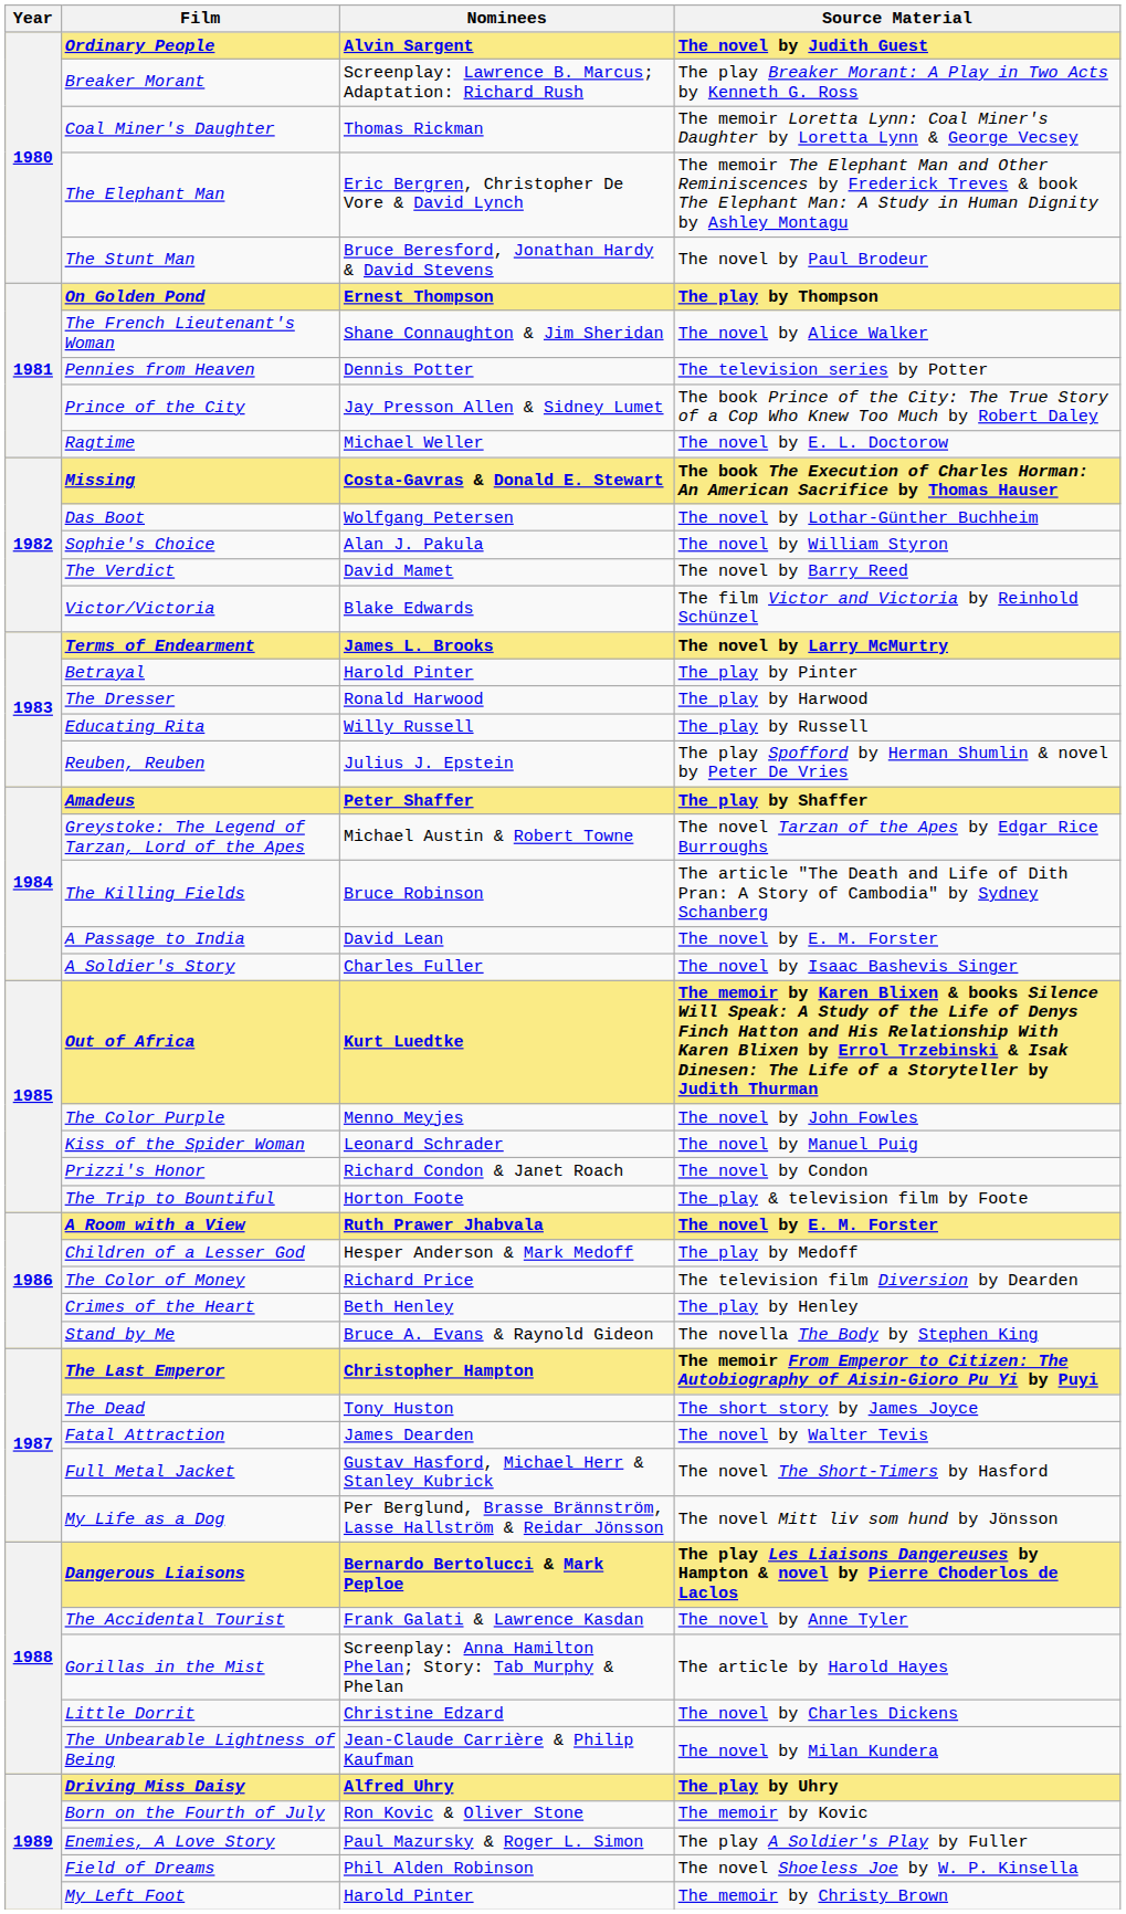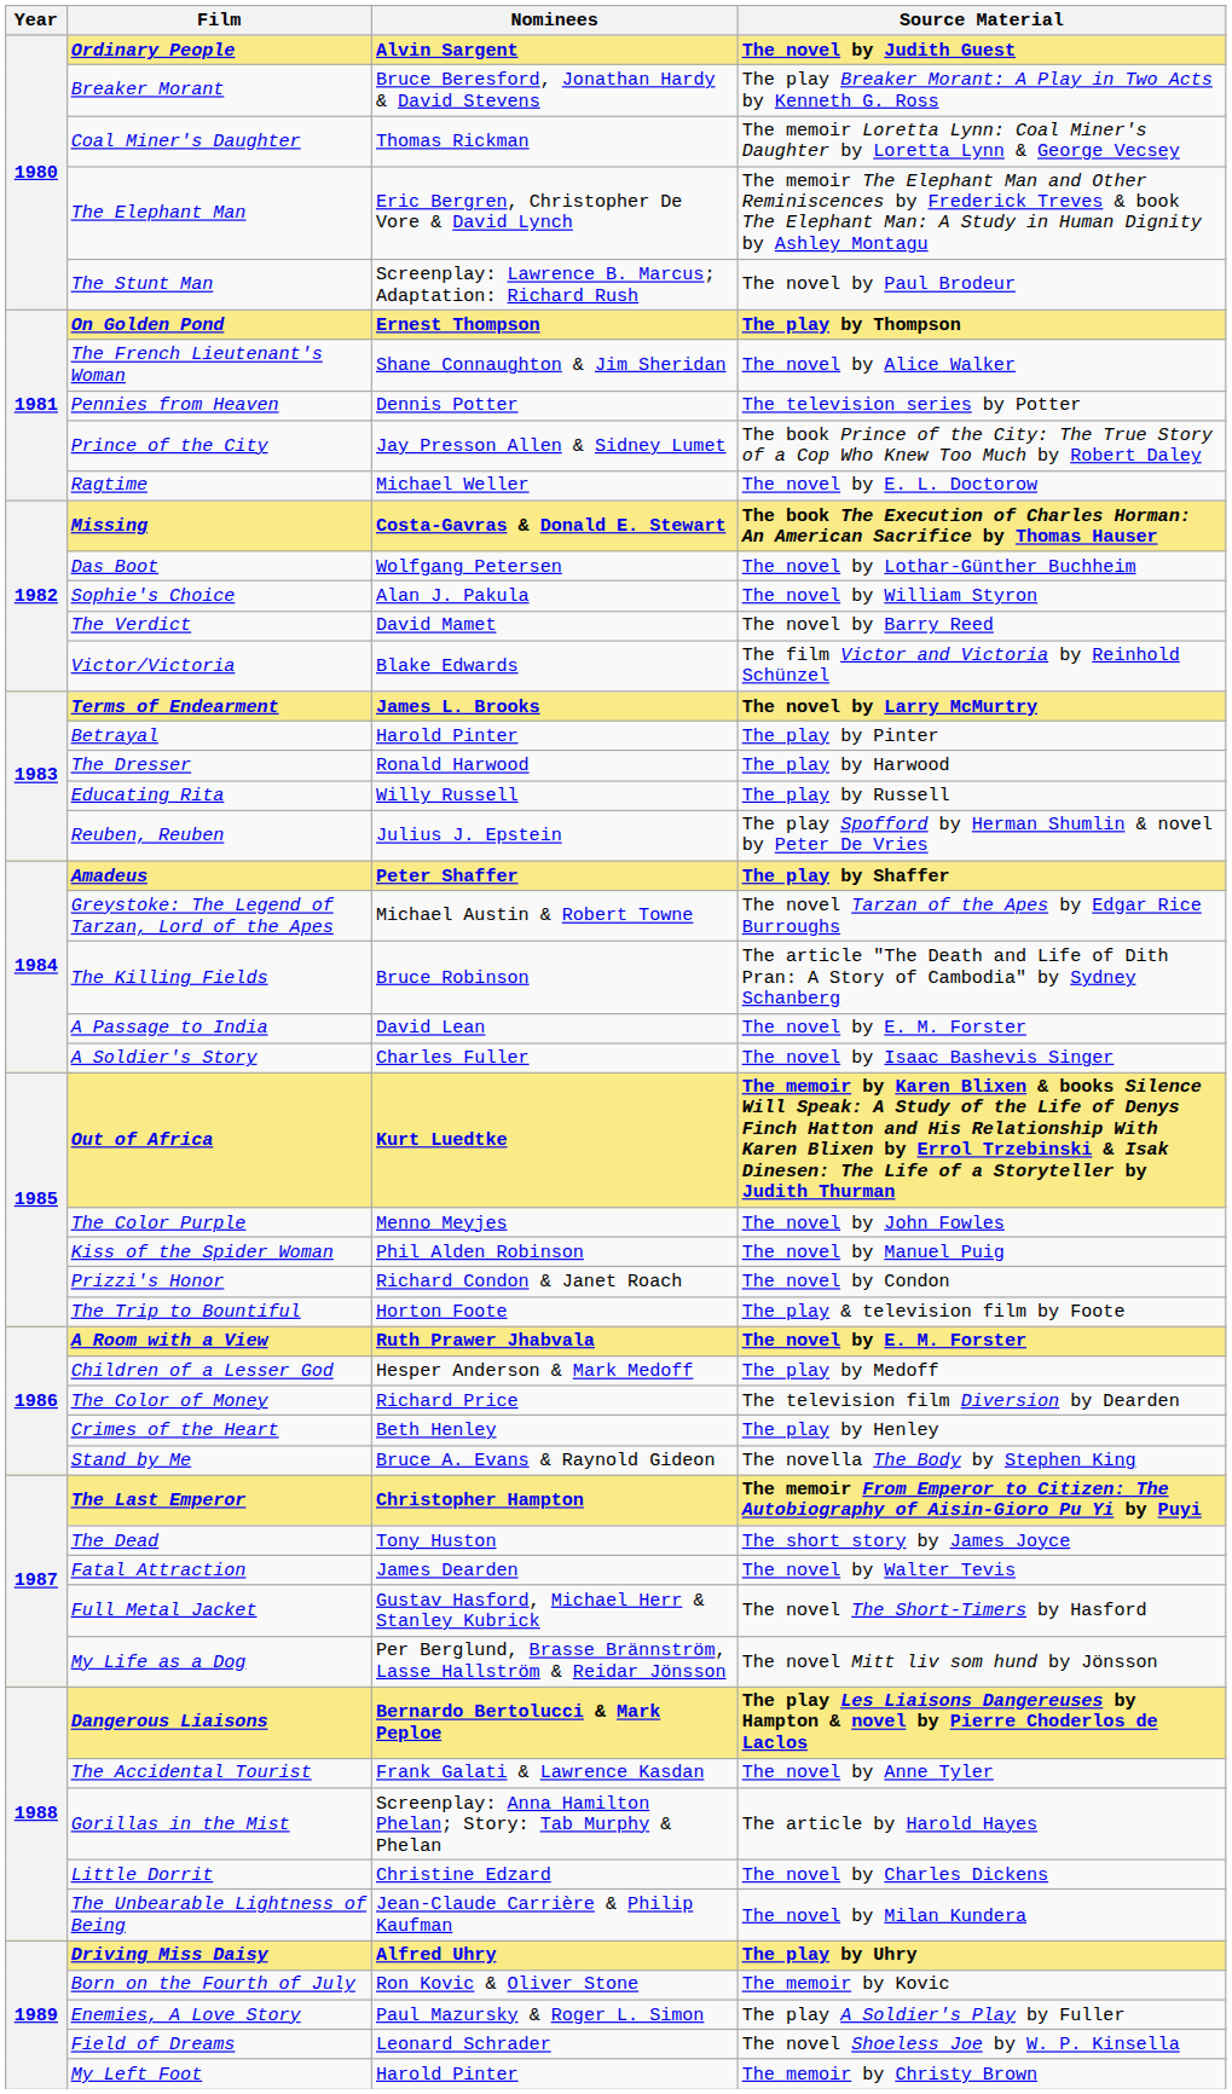 <table class="wikitable">
 <tr>
 <th width="5%">Year</th>
 <th width="25%">Film</th>
 <th width="30%">Nominees</th>
 <th width="40%">Source Material</th>
 </tr>
 <tr style="background:#FAEB86">
 <th rowspan="5"><a href='#'>1980</a><br></th>
 <td><strong><em><a href='#'>Ordinary People</a></em></strong></td>
 <td><strong><a href='#'>Alvin Sargent</a></strong></td>
 <td><strong><a href='#'>The novel</a> by <a href='#'>Judith Guest</a></strong></td>
 </tr>
 <tr>
 <td><em><a href='#'>Breaker Morant</a></em></td>
-<td>Screenplay: <a href='#'>Lawrence B. Marcus</a>; Adaptation: <a href='#'>Richard Rush</a></td>
+<td><a href='#'>Bruce Beresford</a>, <a href='#'>Jonathan Hardy</a> & <a href='#'>David Stevens</a></td>
 <td>The play <em><a href='#'>Breaker Morant: A Play in Two Acts</a></em> by <a href='#'>Kenneth G. Ross</a></td>
 </tr>
 <tr>
 <td><em><a href='#'>Coal Miner's Daughter</a></em></td>
 <td><a href='#'>Thomas Rickman</a></td>
 <td>The memoir <em>Loretta Lynn: Coal Miner's Daughter</em> by <a href='#'>Loretta Lynn</a> & <a href='#'>George Vecsey</a></td>
 </tr>
 <tr>
 <td><em><a href='#'>The Elephant Man</a></em></td>
 <td><a href='#'>Eric Bergren</a>, Christopher De Vore & <a href='#'>David Lynch</a></td>
 <td>The memoir <em>The Elephant Man and Other Reminiscences</em> by <a href='#'>Frederick Treves</a> & book <em>The Elephant Man: A Study in Human Dignity</em> by <a href='#'>Ashley Montagu</a></td>
 </tr>
 <tr>
 <td><em><a href='#'>The Stunt Man</a></em></td>
-<td><a href='#'>Bruce Beresford</a>, <a href='#'>Jonathan Hardy</a> & <a href='#'>David Stevens</a></td>
+<td>Screenplay: <a href='#'>Lawrence B. Marcus</a>; Adaptation: <a href='#'>Richard Rush</a></td>
 <td>The novel by <a href='#'>Paul Brodeur</a></td>
 </tr>
 <tr style="background:#FAEB86">
 <th rowspan="5"><a href='#'>1981</a><br></th>
 <td><strong><em><a href='#'>On Golden Pond</a></em></strong></td>
 <td><strong><a href='#'>Ernest Thompson</a></strong></td>
 <td><strong><a href='#'>The play</a> by Thompson</strong></td>
 </tr>
 <tr>
 <td><em><a href='#'>The French Lieutenant's Woman</a></em></td>
 <td><a href='#'>Shane Connaughton</a> & <a href='#'>Jim Sheridan</a></td>
 <td><a href='#'>The novel</a> by <a href='#'>Alice Walker</a></td>
 </tr>
 <tr>
 <td><em><a href='#'>Pennies from Heaven</a></em></td>
 <td><a href='#'>Dennis Potter</a></td>
 <td><a href='#'>The television series</a> by Potter</td>
 </tr>
 <tr>
 <td><em><a href='#'>Prince of the City</a></em></td>
 <td><a href='#'>Jay Presson Allen</a> & <a href='#'>Sidney Lumet</a></td>
 <td>The book <em>Prince of the City: The True Story of a Cop Who Knew Too Much</em> by <a href='#'>Robert Daley</a></td>
 </tr>
 <tr>
 <td><em><a href='#'>Ragtime</a></em></td>
 <td><a href='#'>Michael Weller</a></td>
 <td><a href='#'>The novel</a> by <a href='#'>E. L. Doctorow</a></td>
 </tr>
 <tr style="background:#FAEB86">
 <th rowspan="5"><a href='#'>1982</a><br></th>
 <td><strong><em><a href='#'>Missing</a></em></strong></td>
 <td><strong><a href='#'>Costa-Gavras</a> & <a href='#'>Donald E. Stewart</a></strong></td>
 <td><strong>The book <em>The Execution of Charles Horman: An American Sacrifice</em> by <a href='#'>Thomas Hauser</a></strong></td>
 </tr>
 <tr>
 <td><em><a href='#'>Das Boot</a></em></td>
 <td><a href='#'>Wolfgang Petersen</a></td>
 <td><a href='#'>The novel</a> by <a href='#'>Lothar-Günther Buchheim</a></td>
 </tr>
 <tr>
 <td><em><a href='#'>Sophie's Choice</a></em></td>
 <td><a href='#'>Alan J. Pakula</a></td>
 <td><a href='#'>The novel</a> by <a href='#'>William Styron</a></td>
 </tr>
 <tr>
 <td><em><a href='#'>The Verdict</a></em></td>
 <td><a href='#'>David Mamet</a></td>
 <td>The novel by <a href='#'>Barry Reed</a></td>
 </tr>
 <tr>
 <td><em><a href='#'>Victor/Victoria</a></em></td>
 <td><a href='#'>Blake Edwards</a></td>
 <td>The film <em><a href='#'>Victor and Victoria</a></em> by <a href='#'>Reinhold Schünzel</a></td>
 </tr>
 <tr style="background:#FAEB86">
 <th rowspan="5"><a href='#'>1983</a><br></th>
 <td><strong><em><a href='#'>Terms of Endearment</a></em></strong></td>
 <td><strong><a href='#'>James L. Brooks</a></strong></td>
 <td><strong>The novel by <a href='#'>Larry McMurtry</a></strong></td>
 </tr>
 <tr>
 <td><em><a href='#'>Betrayal</a></em></td>
 <td><a href='#'>Harold Pinter</a></td>
 <td><a href='#'>The play</a> by Pinter</td>
 </tr>
 <tr>
 <td><em><a href='#'>The Dresser</a></em></td>
 <td><a href='#'>Ronald Harwood</a></td>
 <td><a href='#'>The play</a> by Harwood</td>
 </tr>
 <tr>
 <td><em><a href='#'>Educating Rita</a></em></td>
 <td><a href='#'>Willy Russell</a></td>
 <td><a href='#'>The play</a> by Russell</td>
 </tr>
 <tr>
 <td><em><a href='#'>Reuben, Reuben</a></em></td>
 <td><a href='#'>Julius J. Epstein</a></td>
 <td>The play <em><a href='#'>Spofford</a></em> by <a href='#'>Herman Shumlin</a> & novel by <a href='#'>Peter De Vries</a></td>
 </tr>
 <tr style="background:#FAEB86">
 <th rowspan="5"><a href='#'>1984</a><br></th>
 <td><strong><em><a href='#'>Amadeus</a></em></strong></td>
 <td><strong><a href='#'>Peter Shaffer</a></strong></td>
 <td><strong><a href='#'>The play</a> by Shaffer</strong></td>
 </tr>
 <tr>
 <td><em><a href='#'>Greystoke: The Legend of Tarzan, Lord of the Apes</a></em></td>
 <td>Michael Austin & <a href='#'>Robert Towne</a></td>
 <td>The novel <em><a href='#'>Tarzan of the Apes</a></em> by <a href='#'>Edgar Rice Burroughs</a></td>
 </tr>
 <tr>
 <td><em><a href='#'>The Killing Fields</a></em></td>
 <td><a href='#'>Bruce Robinson</a></td>
 <td>The article "The Death and Life of Dith Pran: A Story of Cambodia" by <a href='#'>Sydney Schanberg</a></td>
 </tr>
 <tr>
 <td><em><a href='#'>A Passage to India</a></em></td>
 <td><a href='#'>David Lean</a></td>
 <td><a href='#'>The novel</a> by <a href='#'>E. M. Forster</a></td>
 </tr>
 <tr>
 <td><em><a href='#'>A Soldier's Story</a></em></td>
 <td><a href='#'>Charles Fuller</a></td>
 <td><a href='#'>The novel</a> by <a href='#'>Isaac Bashevis Singer</a></td>
 </tr>
 <tr style="background:#FAEB86">
 <th rowspan="5"><a href='#'>1985</a><br></th>
 <td><strong><em><a href='#'>Out of Africa</a></em></strong></td>
 <td><strong><a href='#'>Kurt Luedtke</a></strong></td>
 <td><strong><a href='#'>The memoir</a> by <a href='#'>Karen Blixen</a> & books <em>Silence Will Speak: A Study of the Life of Denys Finch Hatton and His Relationship With Karen Blixen</em> by <a href='#'>Errol Trzebinski</a> & <em>Isak Dinesen: The Life of a Storyteller</em> by <a href='#'>Judith Thurman</a></strong></td>
 </tr>
 <tr>
 <td><em><a href='#'>The Color Purple</a></em></td>
 <td><a href='#'>Menno Meyjes</a></td>
 <td><a href='#'>The novel</a> by <a href='#'>John Fowles</a></td>
 </tr>
 <tr>
 <td><em><a href='#'>Kiss of the Spider Woman</a></em></td>
-<td><a href='#'>Leonard Schrader</a></td>
+<td><a href='#'>Phil Alden Robinson</a></td>
 <td><a href='#'>The novel</a> by <a href='#'>Manuel Puig</a></td>
 </tr>
 <tr>
 <td><em><a href='#'>Prizzi's Honor</a></em></td>
 <td><a href='#'>Richard Condon</a> & Janet Roach</td>
 <td><a href='#'>The novel</a> by Condon</td>
 </tr>
 <tr>
 <td><em><a href='#'>The Trip to Bountiful</a></em></td>
 <td><a href='#'>Horton Foote</a></td>
 <td><a href='#'>The play</a> & television film by Foote</td>
 </tr>
 <tr style="background:#FAEB86">
 <th rowspan="5"><a href='#'>1986</a><br></th>
 <td><strong><em><a href='#'>A Room with a View</a></em></strong></td>
 <td><strong><a href='#'>Ruth Prawer Jhabvala</a></strong></td>
 <td><strong><a href='#'>The novel</a> by <a href='#'>E. M. Forster</a></strong></td>
 </tr>
 <tr>
 <td><em><a href='#'>Children of a Lesser God</a></em></td>
 <td>Hesper Anderson & <a href='#'>Mark Medoff</a></td>
 <td><a href='#'>The play</a> by Medoff</td>
 </tr>
 <tr>
 <td><em><a href='#'>The Color of Money</a></em></td>
 <td><a href='#'>Richard Price</a></td>
 <td>The television film <em><a href='#'>Diversion</a></em> by Dearden</td>
 </tr>
 <tr>
 <td><em><a href='#'>Crimes of the Heart</a></em></td>
 <td><a href='#'>Beth Henley</a></td>
 <td><a href='#'>The play</a> by Henley</td>
 </tr>
 <tr>
 <td><em><a href='#'>Stand by Me</a></em></td>
 <td><a href='#'>Bruce A. Evans</a> & Raynold Gideon</td>
 <td>The novella <em><a href='#'>The Body</a></em> by <a href='#'>Stephen King</a></td>
 </tr>
 <tr style="background:#FAEB86">
 <th rowspan="5"><a href='#'>1987</a><br></th>
 <td><strong><em><a href='#'>The Last Emperor</a></em></strong></td>
 <td><strong><a href='#'>Christopher Hampton</a></strong></td>
 <td><strong>The memoir <em><a href='#'>From Emperor to Citizen: The Autobiography of Aisin-Gioro Pu Yi</a></em> by <a href='#'>Puyi</a></strong></td>
 </tr>
 <tr>
 <td><em><a href='#'>The Dead</a></em></td>
 <td><a href='#'>Tony Huston</a></td>
 <td><a href='#'>The short story</a> by <a href='#'>James Joyce</a></td>
 </tr>
 <tr>
 <td><em><a href='#'>Fatal Attraction</a></em></td>
 <td><a href='#'>James Dearden</a></td>
 <td><a href='#'>The novel</a> by <a href='#'>Walter Tevis</a></td>
 </tr>
 <tr>
 <td><em><a href='#'>Full Metal Jacket</a></em></td>
 <td><a href='#'>Gustav Hasford</a>, <a href='#'>Michael Herr</a> & <a href='#'>Stanley Kubrick</a></td>
 <td>The novel <em><a href='#'>The Short-Timers</a></em> by Hasford</td>
 </tr>
 <tr>
 <td><em><a href='#'>My Life as a Dog</a></em></td>
 <td>Per Berglund, <a href='#'>Brasse Brännström</a>, <a href='#'>Lasse Hallström</a> & <a href='#'>Reidar Jönsson</a></td>
 <td>The novel <em>Mitt liv som hund</em> by Jönsson</td>
 </tr>
 <tr style="background:#FAEB86">
 <th rowspan="5"><a href='#'>1988</a><br></th>
 <td><strong><em><a href='#'>Dangerous Liaisons</a></em></strong></td>
 <td><strong><a href='#'>Bernardo Bertolucci</a> & <a href='#'>Mark Peploe</a></strong></td>
 <td><strong>The play <em><a href='#'>Les Liaisons Dangereuses</a></em> by Hampton & <a href='#'>novel</a> by <a href='#'>Pierre Choderlos de Laclos</a></strong></td>
 </tr>
 <tr>
 <td><em><a href='#'>The Accidental Tourist</a></em></td>
 <td><a href='#'>Frank Galati</a> & <a href='#'>Lawrence Kasdan</a></td>
 <td><a href='#'>The novel</a> by <a href='#'>Anne Tyler</a></td>
 </tr>
 <tr>
 <td><em><a href='#'>Gorillas in the Mist</a></em></td>
 <td>Screenplay: <a href='#'>Anna Hamilton Phelan</a>; Story: <a href='#'>Tab Murphy</a> & Phelan</td>
 <td>The article by <a href='#'>Harold Hayes</a></td>
 </tr>
 <tr>
 <td><em><a href='#'>Little Dorrit</a></em></td>
 <td><a href='#'>Christine Edzard</a></td>
 <td><a href='#'>The novel</a> by <a href='#'>Charles Dickens</a></td>
 </tr>
 <tr>
 <td><em><a href='#'>The Unbearable Lightness of Being</a></em></td>
 <td><a href='#'>Jean-Claude Carrière</a> & <a href='#'>Philip Kaufman</a></td>
 <td><a href='#'>The novel</a> by <a href='#'>Milan Kundera</a></td>
 </tr>
 <tr style="background:#FAEB86">
 <th rowspan="5"><a href='#'>1989</a><br></th>
 <td><strong><em><a href='#'>Driving Miss Daisy</a></em></strong></td>
 <td><strong><a href='#'>Alfred Uhry</a></strong></td>
 <td><strong><a href='#'>The play</a> by Uhry</strong></td>
 </tr>
 <tr>
 <td><em><a href='#'>Born on the Fourth of July</a></em></td>
 <td><a href='#'>Ron Kovic</a> & <a href='#'>Oliver Stone</a></td>
 <td><a href='#'>The memoir</a> by Kovic</td>
 </tr>
 <tr>
 <td><em><a href='#'>Enemies, A Love Story</a></em></td>
 <td><a href='#'>Paul Mazursky</a> & <a href='#'>Roger L. Simon</a></td>
 <td>The play <em><a href='#'>A Soldier's Play</a></em> by Fuller</td>
 </tr>
 <tr>
 <td><em><a href='#'>Field of Dreams</a></em></td>
-<td><a href='#'>Phil Alden Robinson</a></td>
+<td><a href='#'>Leonard Schrader</a></td>
 <td>The novel <em><a href='#'>Shoeless Joe</a></em> by <a href='#'>W. P. Kinsella</a></td>
 </tr>
 <tr>
 <td><em><a href='#'>My Left Foot</a></em></td>
 <td><a href='#'>Harold Pinter</a></td>
 <td><a href='#'>The memoir</a> by <a href='#'>Christy Brown</a></td>
 </tr>
 </table>
